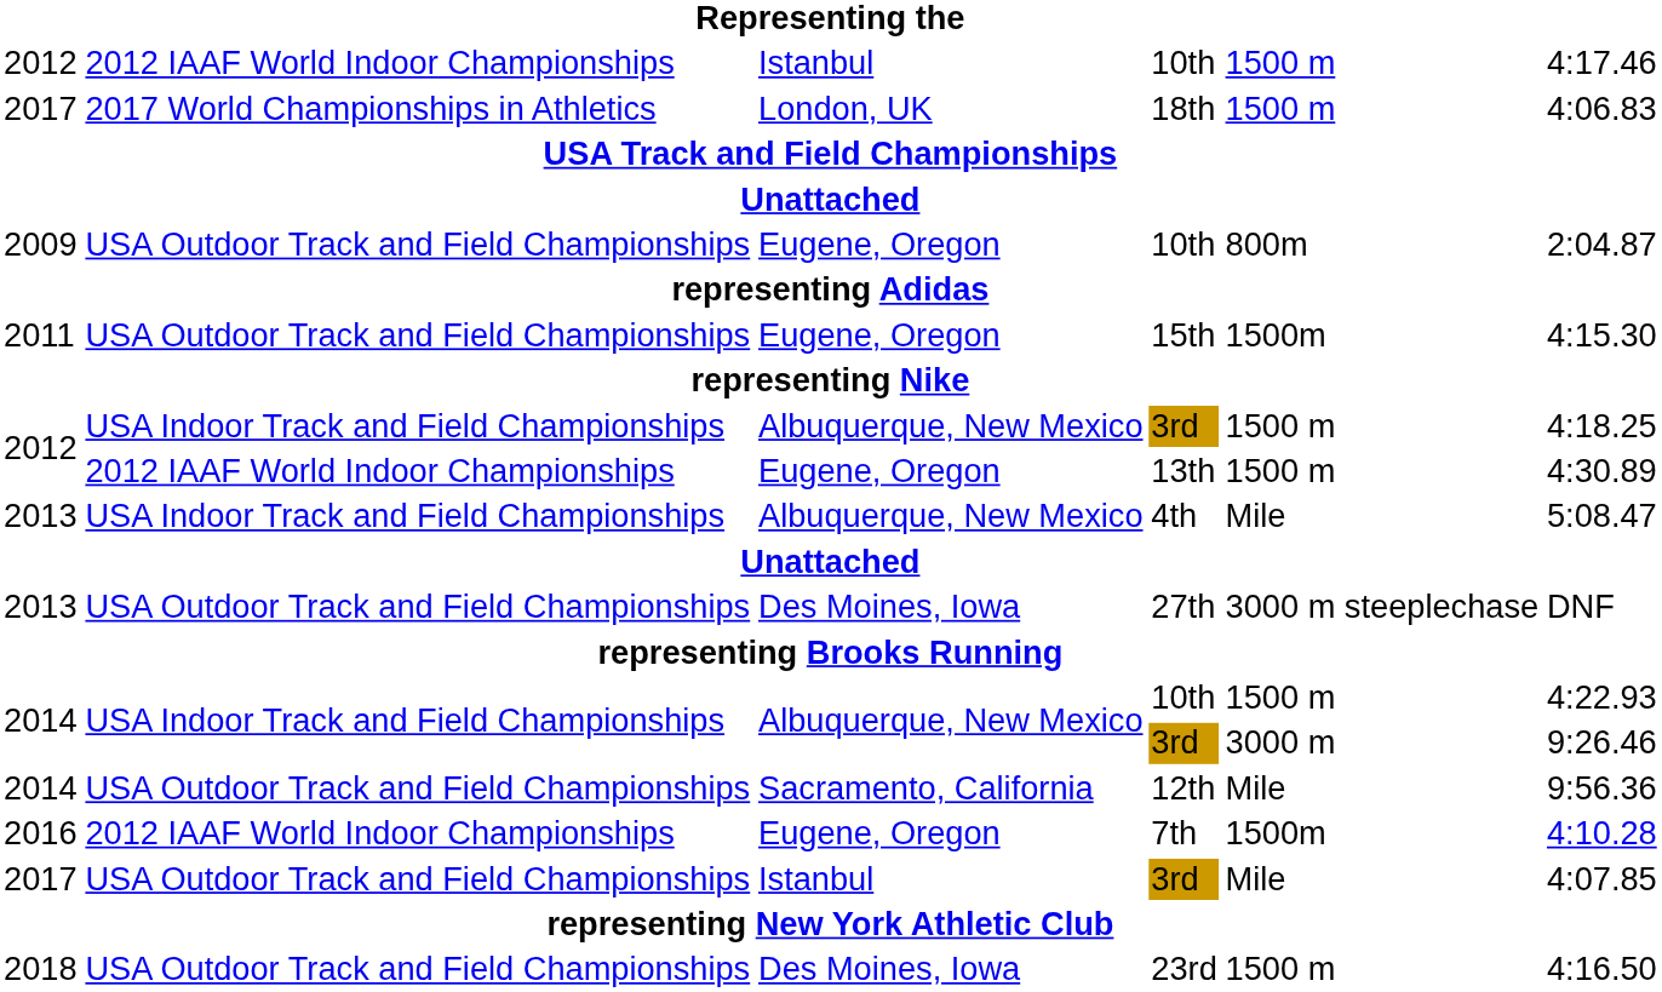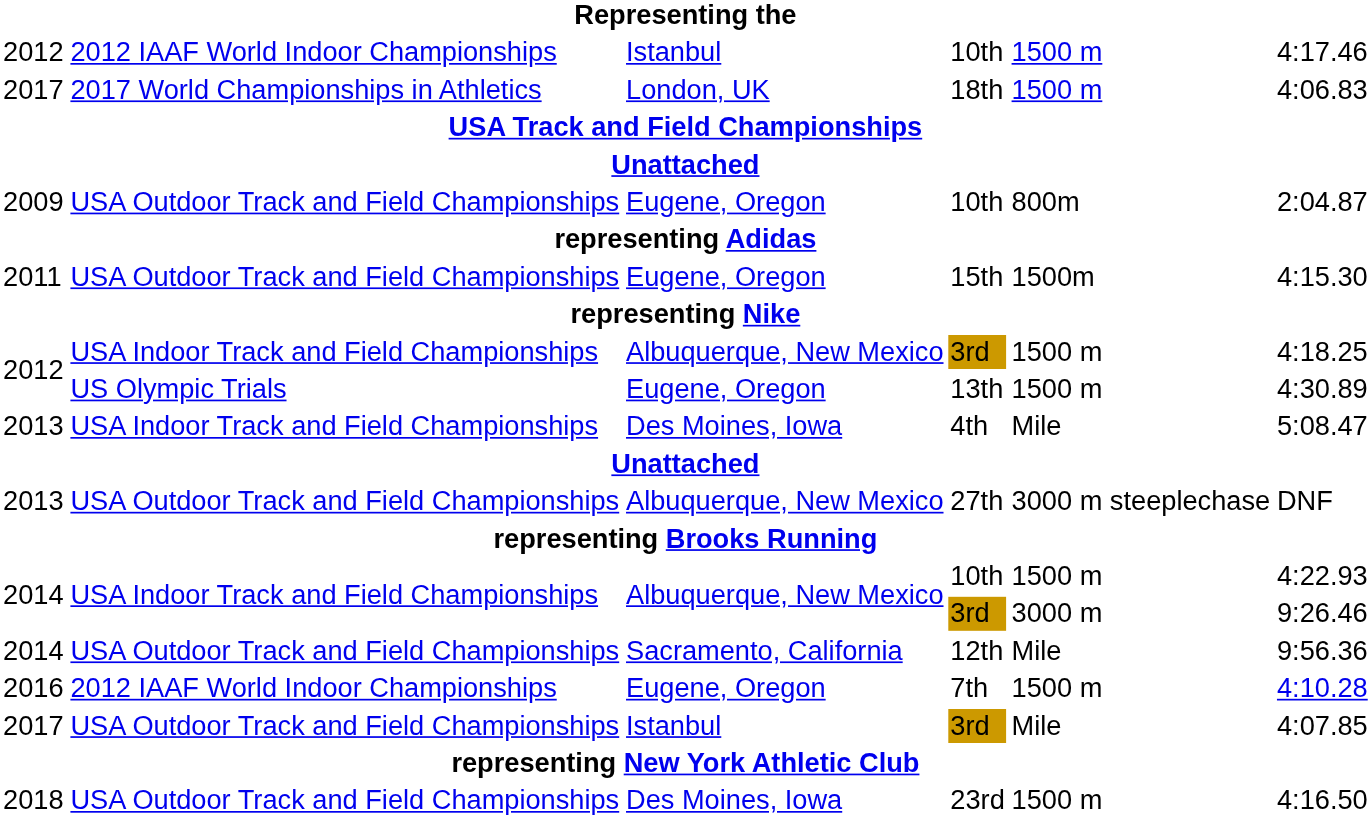 <table>
 <tr>
 <th colspan="7">Representing the </th>
 </tr>
 <tr>
 <td>2012</td>
 <td><a href='#'>2012 IAAF World Indoor Championships</a></td>
 <td><a href='#'>Istanbul</a></td>
 <td>10th</td>
 <td><a href='#'>1500 m</a></td>
 <td>4:17.46</td>
 </tr>
 <tr>
 <td>2017</td>
 <td><a href='#'>2017 World Championships in Athletics</a></td>
 <td><a href='#'>London, UK</a></td>
 <td>18th</td>
 <td><a href='#'>1500 m</a></td>
 <td>4:06.83</td>
 </tr>
 <tr>
 <th colspan="7"><a href='#'>USA Track and Field Championships</a></th>
 </tr>
 <tr>
 <th colspan="7"><a href='#'>Unattached</a></th>
 </tr>
 <tr>
 <td>2009</td>
 <td><a href='#'>USA Outdoor Track and Field Championships</a></td>
 <td><a href='#'>Eugene, Oregon</a></td>
 <td>10th</td>
 <td>800m</td>
 <td>2:04.87</td>
 </tr>
 <tr>
 <th colspan="7">representing <a href='#'>Adidas</a></th>
 </tr>
 <tr>
 <td>2011</td>
 <td><a href='#'>USA Outdoor Track and Field Championships</a></td>
 <td><a href='#'>Eugene, Oregon</a></td>
 <td>15th</td>
 <td>1500m</td>
 <td>4:15.30</td>
 </tr>
 <tr>
 <th colspan="7">representing <a href='#'>Nike</a></th>
 </tr>
 <tr>
 <td rowspan=2>2012</td>
 <td><a href='#'>USA Indoor Track and Field Championships</a></td>
 <td><a href='#'>Albuquerque, New Mexico</a></td>
 <td style="background:#c90;">3rd</td>
 <td>1500 m</td>
 <td>4:18.25</td>
 </tr>
 <tr>
-<td><a href='#'>2012 IAAF World Indoor Championships</a></td>
+<td><a href='#'>US Olympic Trials</a></td>
 <td><a href='#'>Eugene, Oregon</a></td>
 <td>13th</td>
 <td>1500 m</td>
 <td>4:30.89</td>
 </tr>
 <tr>
 <td>2013</td>
 <td><a href='#'>USA Indoor Track and Field Championships</a></td>
-<td><a href='#'>Albuquerque, New Mexico</a></td>
+<td><a href='#'>Des Moines, Iowa</a></td>
 <td>4th</td>
 <td>Mile</td>
 <td>5:08.47</td>
 </tr>
 <tr>
 <th colspan="7"><a href='#'>Unattached</a></th>
 </tr>
 <tr>
 <td>2013</td>
 <td><a href='#'>USA Outdoor Track and Field Championships</a></td>
-<td><a href='#'>Des Moines, Iowa</a></td>
+<td><a href='#'>Albuquerque, New Mexico</a></td>
 <td>27th</td>
 <td>3000 m steeplechase</td>
 <td>DNF</td>
 </tr>
 <tr>
 <th colspan="7">representing <a href='#'>Brooks Running</a></th>
 </tr>
 <tr>
 <td rowspan=2>2014</td>
 <td rowspan=2><a href='#'>USA Indoor Track and Field Championships</a></td>
 <td rowspan=2><a href='#'>Albuquerque, New Mexico</a></td>
 <td>10th</td>
 <td>1500 m</td>
 <td>4:22.93</td>
 </tr>
 <tr>
 <td style="background:#c90;">3rd</td>
 <td>3000 m</td>
 <td>9:26.46</td>
 </tr>
 <tr>
 <td>2014</td>
 <td><a href='#'>USA Outdoor Track and Field Championships</a></td>
 <td><a href='#'>Sacramento, California</a></td>
 <td>12th</td>
 <td>Mile</td>
 <td>9:56.36</td>
 </tr>
 <tr>
 <td>2016</td>
 <td><a href='#'>2012 IAAF World Indoor Championships</a></td>
 <td><a href='#'>Eugene, Oregon</a></td>
 <td>7th</td>
-<td>1500m</td>
+<td>1500 m</td>
 <td><a href='#'>4:10.28</a></td>
 </tr>
 <tr>
 <td>2017</td>
 <td><a href='#'>USA Outdoor Track and Field Championships</a></td>
 <td><a href='#'>Istanbul</a></td>
 <td style="background:#c90;">3rd</td>
 <td>Mile</td>
 <td>4:07.85</td>
 </tr>
 <tr>
 <th colspan="7">representing <a href='#'>New York Athletic Club</a></th>
 </tr>
 <tr>
 <td>2018</td>
 <td><a href='#'>USA Outdoor Track and Field Championships</a></td>
 <td><a href='#'>Des Moines, Iowa</a></td>
 <td>23rd</td>
 <td>1500 m</td>
 <td>4:16.50</td>
 </tr>
 </table>
